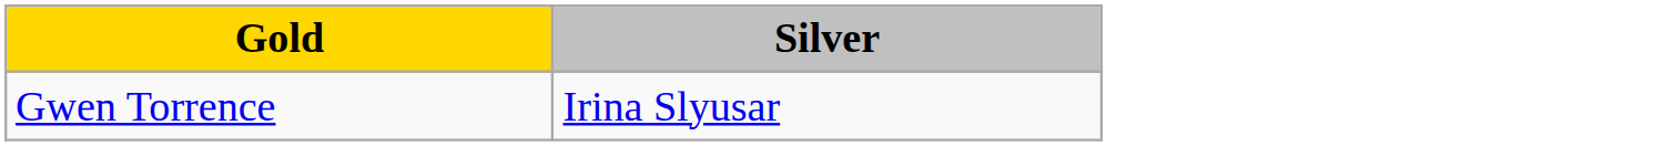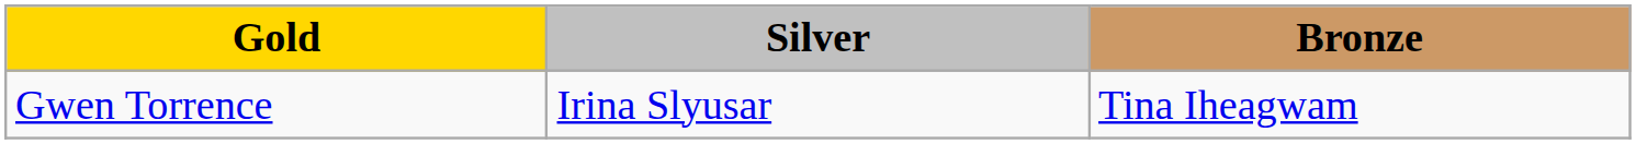 <table class="wikitable" style="text-align:left">
 <tr align="center">
 <td width=200 bgcolor=gold><strong>Gold</strong></td>
 <td width=200 bgcolor=silver><strong>Silver</strong></td>
+<td width=200 bgcolor=CC9966><strong>Bronze</strong></td>
 </tr>
 <tr>
 <td><a href='#'>Gwen Torrence</a><br><em></em></td>
 <td><a href='#'>Irina Slyusar</a><br><em></em></td>
+<td><a href='#'>Tina Iheagwam</a><br><em></em></td>
 </tr>
 </table>
